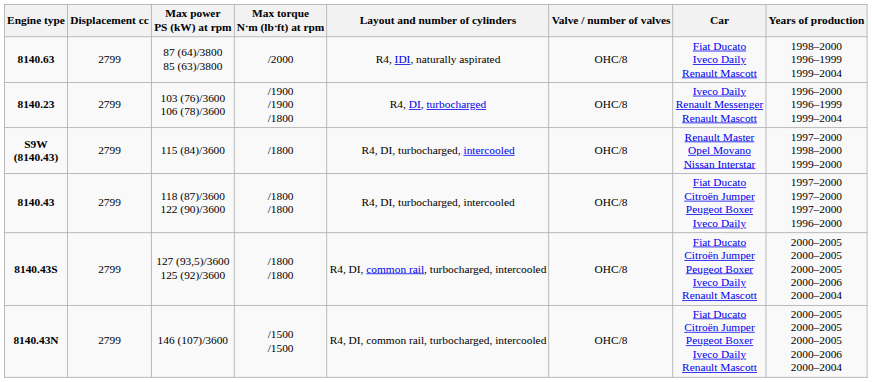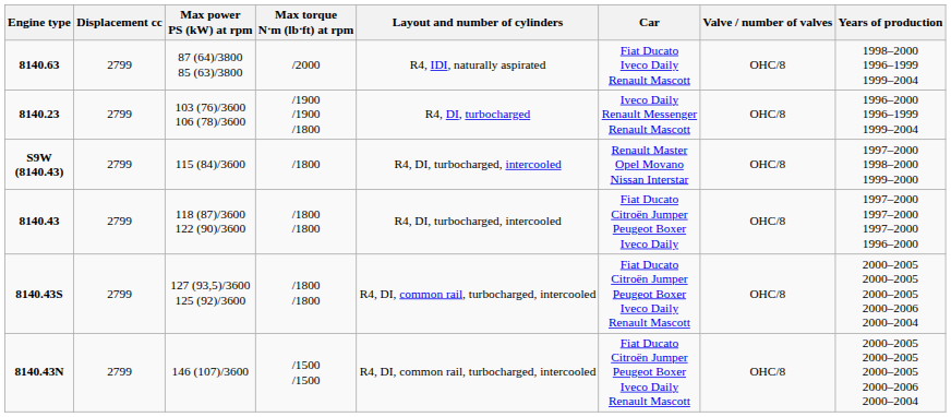 <table class=wikitable style="font-size:90%">
 <tr>
 <th>Engine type</th>
 <th>Displacement cc</th>
 <th>Max power<br>PS (kW) at rpm</th>
 <th>Max torque<br>N⋅m (lb⋅ft) at rpm</th>
 <th>Layout and number of cylinders</th>
+<th>Car</th>
 <th>Valve / number of valves</th>
-<th>Car</th>
 <th>Years of production</th>
 </tr>
 <tr>
 <td align=center><strong>8140.63</strong></td>
 <td align=center>2799</td>
 <td align=center>87 (64)/3800<br>85 (63)/3800</td>
 <td align=center>/2000</td>
 <td align=center>R4, <a href='#'>IDI</a>, naturally aspirated</td>
+<td align=center><a href='#'>Fiat Ducato</a><br><a href='#'>Iveco Daily</a><br><a href='#'>Renault Mascott</a></td>
 <td align=center>OHC/8</td>
-<td align=center><a href='#'>Fiat Ducato</a><br><a href='#'>Iveco Daily</a><br><a href='#'>Renault Mascott</a></td>
 <td align=center>1998–2000<br>1996–1999<br>1999–2004</td>
 </tr>
 <tr>
 <td align=center><strong>8140.23</strong></td>
 <td align=center>2799</td>
 <td align=center>103 (76)/3600<br>106 (78)/3600</td>
 <td align=center>/1900<br>/1900<br>/1800</td>
 <td align=center>R4, <a href='#'>DI</a>, <a href='#'>turbocharged</a></td>
+<td align=center><a href='#'>Iveco Daily</a><br><a href='#'>Renault Messenger</a><br><a href='#'>Renault Mascott</a></td>
 <td align=center>OHC/8</td>
-<td align=center><a href='#'>Iveco Daily</a><br><a href='#'>Renault Messenger</a><br><a href='#'>Renault Mascott</a></td>
 <td align=center>1996–2000<br>1996–1999<br>1999–2004</td>
 </tr>
 <tr>
 <td align=center><strong>S9W<br>(8140.43)</strong></td>
 <td align=center>2799</td>
 <td align=center>115 (84)/3600</td>
 <td align=center>/1800</td>
 <td align=center>R4, DI, turbocharged, <a href='#'>intercooled</a></td>
+<td align=center><a href='#'>Renault Master</a><br><a href='#'>Opel Movano</a><br><a href='#'>Nissan Interstar</a></td>
 <td align=center>OHC/8</td>
-<td align=center><a href='#'>Renault Master</a><br><a href='#'>Opel Movano</a><br><a href='#'>Nissan Interstar</a></td>
 <td align=center>1997–2000<br>1998–2000<br>1999–2000</td>
 </tr>
 <tr>
 <td align=center><strong>8140.43</strong></td>
 <td align=center>2799</td>
 <td align=center>118 (87)/3600<br>122 (90)/3600</td>
 <td align=center>/1800<br>/1800</td>
 <td align=center>R4, DI, turbocharged, intercooled</td>
+<td align=center><a href='#'>Fiat Ducato</a><br><a href='#'>Citroën Jumper</a><br><a href='#'>Peugeot Boxer</a><br><a href='#'>Iveco Daily</a></td>
 <td align=center>OHC/8</td>
-<td align=center><a href='#'>Fiat Ducato</a><br><a href='#'>Citroën Jumper</a><br><a href='#'>Peugeot Boxer</a><br><a href='#'>Iveco Daily</a></td>
 <td align=center>1997–2000<br>1997–2000<br>1997–2000<br>1996–2000</td>
 </tr>
 <tr>
 <td align=center><strong>8140.43S</strong></td>
 <td align=center>2799</td>
 <td align=center>127 (93,5)/3600<br>125 (92)/3600</td>
 <td align=center>/1800<br>/1800</td>
 <td align=center>R4, DI, <a href='#'>common rail</a>, turbocharged, intercooled</td>
+<td align=center><a href='#'>Fiat Ducato</a><br><a href='#'>Citroën Jumper</a><br><a href='#'>Peugeot Boxer</a><br><a href='#'>Iveco Daily</a><br><a href='#'>Renault Mascott</a></td>
 <td align=center>OHC/8</td>
-<td align=center><a href='#'>Fiat Ducato</a><br><a href='#'>Citroën Jumper</a><br><a href='#'>Peugeot Boxer</a><br><a href='#'>Iveco Daily</a><br><a href='#'>Renault Mascott</a></td>
 <td align=center>2000–2005<br>2000–2005<br>2000–2005<br>2000–2006<br>2000–2004</td>
 </tr>
 <tr>
 <td align=center><strong>8140.43N</strong></td>
 <td align=center>2799</td>
 <td align=center>146 (107)/3600</td>
 <td align=center>/1500<br>/1500</td>
 <td align=center>R4, DI, common rail, turbocharged, intercooled</td>
+<td align=center><a href='#'>Fiat Ducato</a><br><a href='#'>Citroën Jumper</a><br><a href='#'>Peugeot Boxer</a><br><a href='#'>Iveco Daily</a><br><a href='#'>Renault Mascott</a></td>
 <td align=center>OHC/8</td>
-<td align=center><a href='#'>Fiat Ducato</a><br><a href='#'>Citroën Jumper</a><br><a href='#'>Peugeot Boxer</a><br><a href='#'>Iveco Daily</a><br><a href='#'>Renault Mascott</a></td>
 <td align=center>2000–2005<br>2000–2005<br>2000–2005<br>2000–2006<br>2000–2004</td>
 </tr>
 </table>
